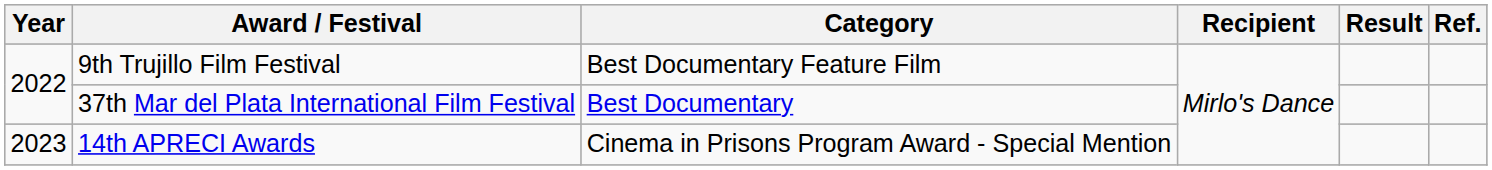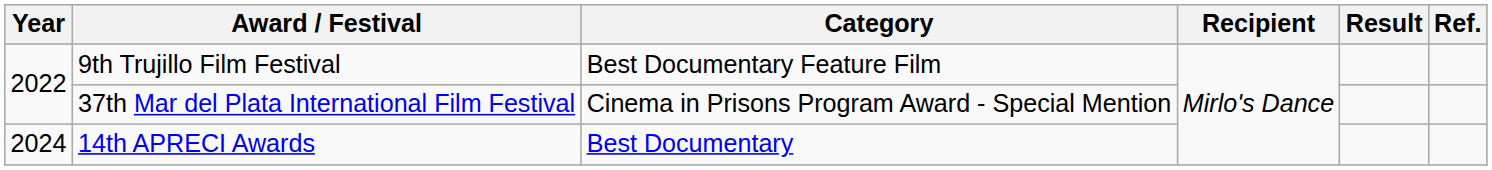 <table class="wikitable">
 <tr>
 <th>Year</th>
 <th>Award / Festival</th>
 <th>Category</th>
 <th>Recipient</th>
 <th>Result</th>
 <th>Ref.</th>
 </tr>
 <tr>
 <td rowspan="2">2022</td>
 <td>9th Trujillo Film Festival</td>
 <td>Best Documentary Feature Film</td>
 <td rowspan="3"><em>Mirlo's Dance</em></td>
 <td></td>
 <td></td>
 </tr>
 <tr>
 <td>37th <a href='#'>Mar del Plata International Film Festival</a></td>
+<td>Cinema in Prisons Program Award - Special Mention</td>
+<td></td>
+<td></td>
+</tr>
+<tr>
+<td>2024</td>
+<td><a href='#'>14th APRECI Awards</a></td>
 <td><a href='#'>Best Documentary</a></td>
 <td></td>
 <td></td>
 </tr>
-<tr>
-<td>2023</td>
-<td><a href='#'>14th APRECI Awards</a></td>
-<td>Cinema in Prisons Program Award - Special Mention</td>
-<td></td>
-<td></td>
-</tr>
 </table>
